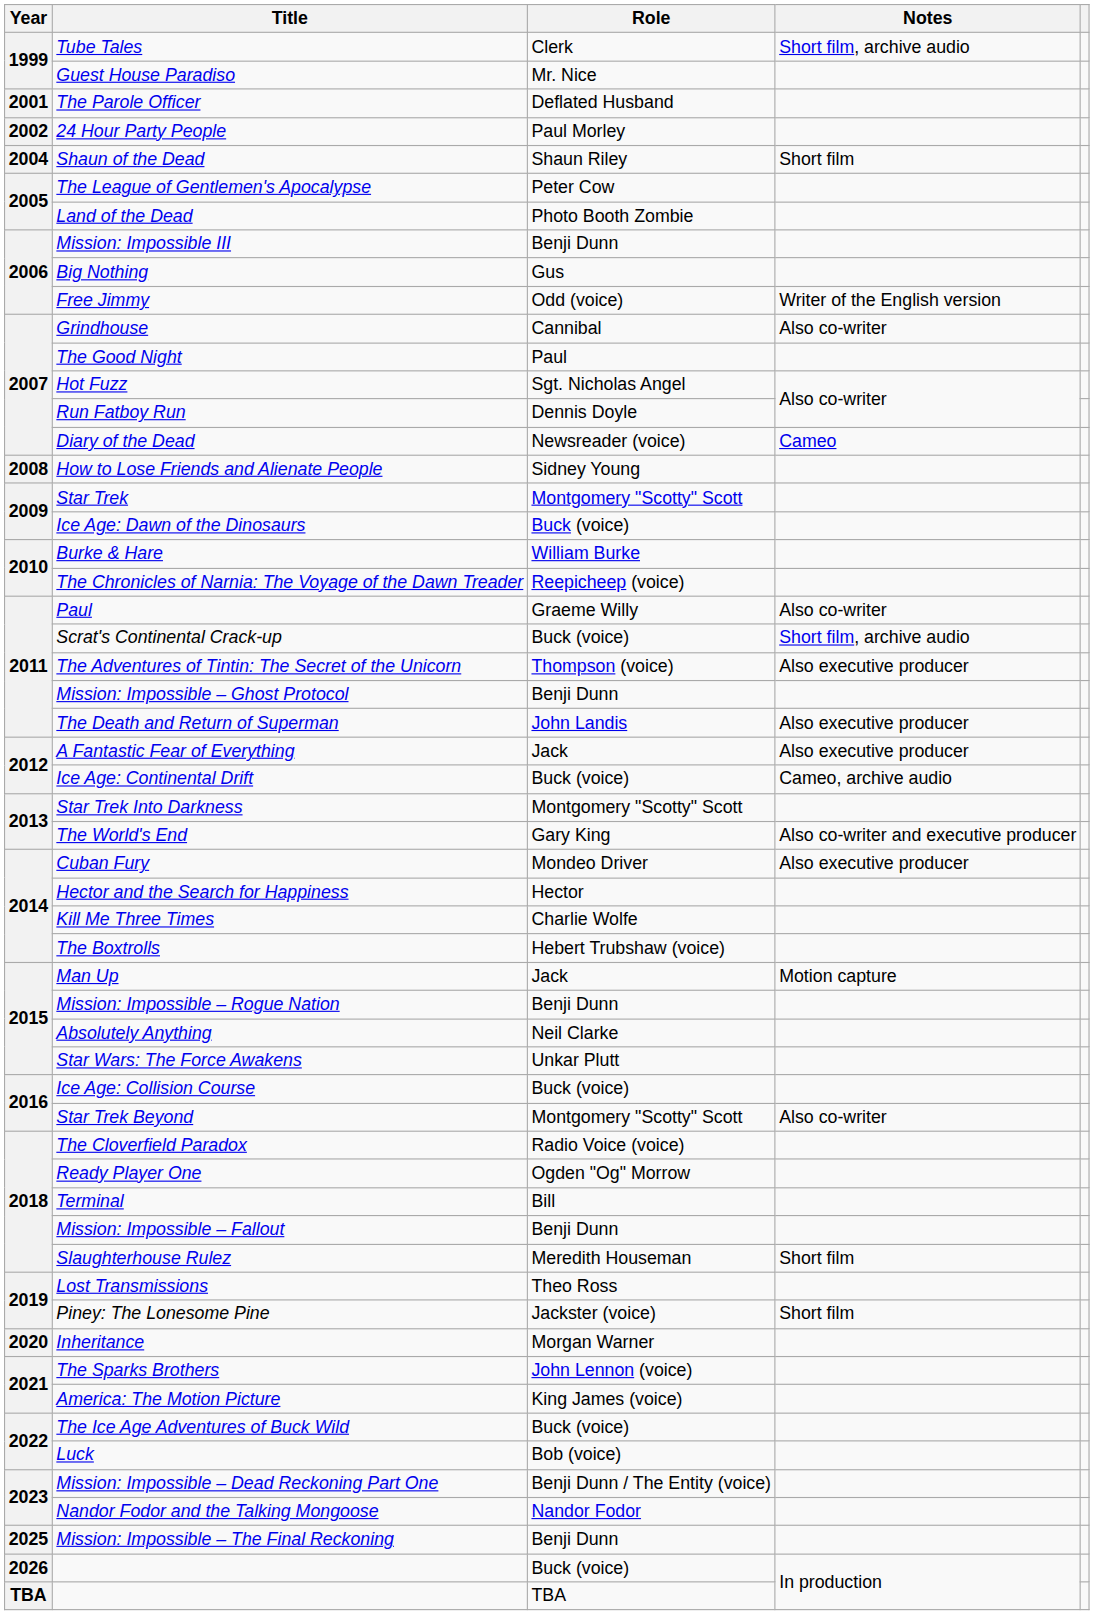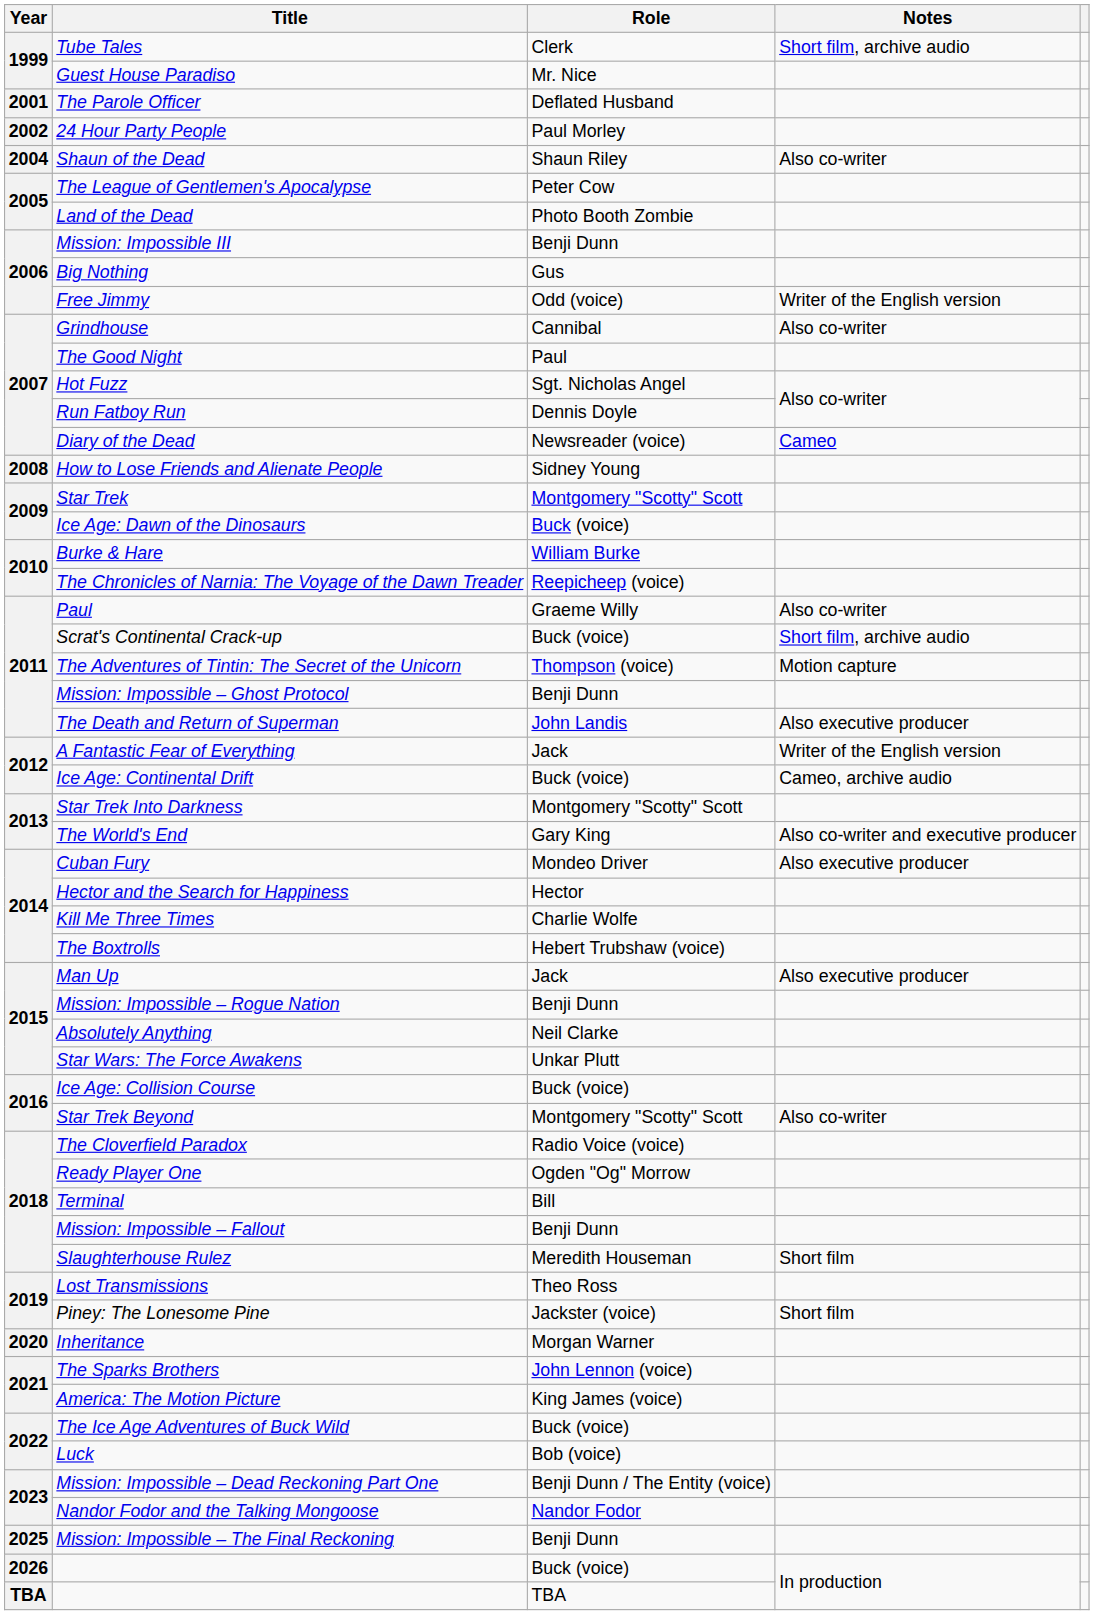 <table class="wikitable plainrowheaders sortable" style="margin-right: 0;">
 <tr>
 <th scope="col">Year</th>
 <th scope="col">Title</th>
 <th scope="col">Role</th>
 <th scope="col" class="unsortable">Notes</th>
 <th scope="col" class="unsortable"></th>
 </tr>
 <tr>
 <th rowspan="2" scope="row">1999</th>
 <td><em><a href='#'>Tube Tales</a></em></td>
 <td>Clerk</td>
 <td><a href='#'>Short film</a>, archive audio</td>
 <td style="text-align: center;"></td>
 </tr>
 <tr>
 <td><em><a href='#'>Guest House Paradiso</a></em></td>
 <td>Mr. Nice</td>
 <td></td>
 <td style="text-align: center;"></td>
 </tr>
 <tr>
 <th scope="row">2001</th>
 <td><em><a href='#'>The Parole Officer</a></em></td>
 <td>Deflated Husband</td>
 <td></td>
 <td style="text-align: center;"></td>
 </tr>
 <tr>
 <th scope="row">2002</th>
 <td><em><a href='#'>24 Hour Party People</a></em></td>
 <td>Paul Morley</td>
 <td></td>
 <td style="text-align: center;"></td>
 </tr>
 <tr>
 <th scope="row">2004</th>
 <td><em><a href='#'>Shaun of the Dead</a></em></td>
 <td>Shaun Riley</td>
-<td>Short film</td>
+<td>Also co-writer</td>
 <td style="text-align: center;"></td>
 </tr>
 <tr>
 <th rowspan="2" scope="row">2005</th>
 <td><em><a href='#'>The League of Gentlemen's Apocalypse</a></em></td>
 <td>Peter Cow</td>
 <td></td>
 <td style="text-align: center;"></td>
 </tr>
 <tr>
 <td><em><a href='#'>Land of the Dead</a></em></td>
 <td>Photo Booth Zombie</td>
 <td></td>
 <td style="text-align: center;"></td>
 </tr>
 <tr>
 <th rowspan="3" scope="row">2006</th>
 <td><em><a href='#'>Mission: Impossible III</a></em></td>
 <td>Benji Dunn</td>
 <td></td>
 <td style="text-align: center;"></td>
 </tr>
 <tr>
 <td><em><a href='#'>Big Nothing</a></em></td>
 <td>Gus</td>
 <td></td>
 <td style="text-align: center;"></td>
 </tr>
 <tr>
 <td><em><a href='#'>Free Jimmy</a></em></td>
 <td>Odd (voice)</td>
 <td>Writer of the English version</td>
 <td style="text-align: center;"></td>
 </tr>
 <tr>
 <th rowspan="5" scope="row">2007</th>
 <td><em><a href='#'>Grindhouse</a></em></td>
 <td>Cannibal</td>
 <td>Also co-writer</td>
 <td style="text-align: center;"></td>
 </tr>
 <tr>
 <td><em><a href='#'>The Good Night</a></em></td>
 <td>Paul</td>
 <td></td>
 <td style="text-align: center;"></td>
 </tr>
 <tr>
 <td><em><a href='#'>Hot Fuzz</a></em></td>
 <td>Sgt. Nicholas Angel</td>
 <td rowspan="2">Also co-writer</td>
 <td style="text-align: center;"></td>
 </tr>
 <tr>
 <td><em><a href='#'>Run Fatboy Run</a></em></td>
 <td>Dennis Doyle</td>
 <td style="text-align: center;"></td>
 </tr>
 <tr>
 <td><em><a href='#'>Diary of the Dead</a></em></td>
 <td>Newsreader (voice)</td>
 <td><a href='#'>Cameo</a></td>
 <td style="text-align: center;"></td>
 </tr>
 <tr>
 <th scope="row">2008</th>
 <td><em><a href='#'>How to Lose Friends and Alienate People</a></em></td>
 <td>Sidney Young</td>
 <td></td>
 <td style="text-align: center;"></td>
 </tr>
 <tr>
 <th rowspan="2" scope="row">2009</th>
 <td><em><a href='#'>Star Trek</a></em></td>
 <td><a href='#'>Montgomery "Scotty" Scott</a></td>
 <td></td>
 <td style="text-align: center;"></td>
 </tr>
 <tr>
 <td><em><a href='#'>Ice Age: Dawn of the Dinosaurs</a></em></td>
 <td><a href='#'>Buck</a> (voice)</td>
 <td></td>
 <td style="text-align: center;"></td>
 </tr>
 <tr>
 <th rowspan="2" scope="row">2010</th>
 <td><em><a href='#'>Burke & Hare</a></em></td>
 <td><a href='#'>William Burke</a></td>
 <td></td>
 <td style="text-align: center;"></td>
 </tr>
 <tr>
 <td><em><a href='#'>The Chronicles of Narnia: The Voyage of the Dawn Treader</a></em></td>
 <td><a href='#'>Reepicheep</a> (voice)</td>
 <td></td>
 <td style="text-align: center;"></td>
 </tr>
 <tr>
 <th rowspan="5" scope="row">2011</th>
 <td><em><a href='#'>Paul</a></em></td>
 <td>Graeme Willy</td>
 <td>Also co-writer</td>
 <td style="text-align: center;"></td>
 </tr>
 <tr>
 <td><em>Scrat's Continental Crack-up</em></td>
 <td>Buck (voice)</td>
 <td><a href='#'>Short film</a>, archive audio</td>
 <td style="text-align: center;"></td>
 </tr>
 <tr>
 <td><em><a href='#'>The Adventures of Tintin: The Secret of the Unicorn</a></em></td>
 <td><a href='#'>Thompson</a> (voice)</td>
-<td>Also executive producer</td>
+<td>Motion capture</td>
 <td style="text-align: center;"></td>
 </tr>
 <tr>
 <td><em><a href='#'>Mission: Impossible – Ghost Protocol</a></em></td>
 <td>Benji Dunn</td>
 <td></td>
 <td style="text-align: center;"></td>
 </tr>
 <tr>
 <td><em><a href='#'>The Death and Return of Superman</a></em></td>
 <td><a href='#'>John Landis</a></td>
 <td>Also executive producer</td>
 <td style="text-align: center;"></td>
 </tr>
 <tr>
 <th rowspan="2" scope="row">2012</th>
 <td><em><a href='#'>A Fantastic Fear of Everything</a></em></td>
 <td>Jack</td>
-<td>Also executive producer</td>
+<td>Writer of the English version</td>
 <td style="text-align: center;"></td>
 </tr>
 <tr>
 <td><em><a href='#'>Ice Age: Continental Drift</a></em></td>
 <td>Buck (voice)</td>
 <td>Cameo, archive audio</td>
 <td style="text-align: center;"></td>
 </tr>
 <tr>
 <th rowspan="2" scope="row">2013</th>
 <td><em><a href='#'>Star Trek Into Darkness</a></em></td>
 <td>Montgomery "Scotty" Scott</td>
 <td></td>
 <td style="text-align: center;"></td>
 </tr>
 <tr>
 <td><em><a href='#'>The World's End</a></em></td>
 <td>Gary King</td>
 <td>Also co-writer and executive producer</td>
 <td style="text-align: center;"></td>
 </tr>
 <tr>
 <th rowspan="4" scope="row">2014</th>
 <td><em><a href='#'>Cuban Fury</a></em></td>
 <td>Mondeo Driver</td>
 <td>Also executive producer</td>
 <td style="text-align: center;"></td>
 </tr>
 <tr>
 <td><em><a href='#'>Hector and the Search for Happiness</a></em></td>
 <td>Hector</td>
 <td></td>
 <td style="text-align: center;"></td>
 </tr>
 <tr>
 <td><em><a href='#'>Kill Me Three Times</a></em></td>
 <td>Charlie Wolfe</td>
 <td></td>
 <td style="text-align: center;"></td>
 </tr>
 <tr>
 <td><em><a href='#'>The Boxtrolls</a></em></td>
 <td>Hebert Trubshaw (voice)</td>
 <td></td>
 <td style="text-align: center;"></td>
 </tr>
 <tr>
 <th rowspan="4" scope="row">2015</th>
 <td><em><a href='#'>Man Up</a></em></td>
 <td>Jack</td>
-<td>Motion capture</td>
+<td>Also executive producer</td>
 <td style="text-align: center;"></td>
 </tr>
 <tr>
 <td><em><a href='#'>Mission: Impossible – Rogue Nation</a></em></td>
 <td>Benji Dunn</td>
 <td></td>
 <td style="text-align: center;"></td>
 </tr>
 <tr>
 <td><em><a href='#'>Absolutely Anything</a></em></td>
 <td>Neil Clarke</td>
 <td></td>
 <td style="text-align: center;"></td>
 </tr>
 <tr>
 <td><em><a href='#'>Star Wars: The Force Awakens</a></em></td>
 <td>Unkar Plutt</td>
 <td></td>
 <td style="text-align: center;"></td>
 </tr>
 <tr>
 <th rowspan="2" scope="row">2016</th>
 <td><em><a href='#'>Ice Age: Collision Course</a></em></td>
 <td>Buck (voice)</td>
 <td></td>
 <td style="text-align: center;"></td>
 </tr>
 <tr>
 <td><em><a href='#'>Star Trek Beyond</a></em></td>
 <td>Montgomery "Scotty" Scott</td>
 <td>Also co-writer</td>
 <td style="text-align: center;"></td>
 </tr>
 <tr>
 <th rowspan="5" scope="row">2018</th>
 <td><em><a href='#'>The Cloverfield Paradox</a></em></td>
 <td>Radio Voice (voice)</td>
 <td></td>
 <td style="text-align: center;"></td>
 </tr>
 <tr>
 <td><em><a href='#'>Ready Player One</a></em></td>
 <td>Ogden "Og" Morrow</td>
 <td></td>
 <td style="text-align: center;"></td>
 </tr>
 <tr>
 <td><em><a href='#'>Terminal</a></em></td>
 <td>Bill</td>
 <td></td>
 <td style="text-align: center;"></td>
 </tr>
 <tr>
 <td><em><a href='#'>Mission: Impossible – Fallout</a></em></td>
 <td>Benji Dunn</td>
 <td></td>
 <td style="text-align: center;"></td>
 </tr>
 <tr>
 <td><em><a href='#'>Slaughterhouse Rulez</a></em></td>
 <td>Meredith Houseman</td>
 <td>Short film</td>
 <td style="text-align: center;"></td>
 </tr>
 <tr>
 <th rowspan="2" scope="row">2019</th>
 <td><em><a href='#'>Lost Transmissions</a></em></td>
 <td>Theo Ross</td>
 <td></td>
 <td style="text-align: center;"></td>
 </tr>
 <tr>
 <td><em>Piney: The Lonesome Pine</em></td>
 <td>Jackster (voice)</td>
 <td>Short film</td>
 <td style="text-align: center;"></td>
 </tr>
 <tr>
 <th scope="row">2020</th>
 <td><em><a href='#'>Inheritance</a></em></td>
 <td>Morgan Warner</td>
 <td></td>
 <td style="text-align: center;"></td>
 </tr>
 <tr>
 <th rowspan="2" scope="row">2021</th>
 <td><em><a href='#'>The Sparks Brothers</a></em></td>
 <td><a href='#'>John Lennon</a> (voice)</td>
 <td></td>
 <td style="text-align: center;"></td>
 </tr>
 <tr>
 <td><em><a href='#'>America: The Motion Picture</a></em></td>
 <td>King James (voice)</td>
 <td></td>
 <td style="text-align: center;"></td>
 </tr>
 <tr>
 <th rowspan="2" scope="row">2022</th>
 <td><em><a href='#'>The Ice Age Adventures of Buck Wild</a></em></td>
 <td>Buck (voice)</td>
 <td></td>
 <td style="text-align: center;"></td>
 </tr>
 <tr>
 <td><em><a href='#'>Luck</a></em></td>
 <td>Bob (voice)</td>
 <td></td>
 <td style="text-align: center;"></td>
 </tr>
 <tr>
 <th rowspan="2" scope="row">2023</th>
 <td><em><a href='#'>Mission: Impossible – Dead Reckoning Part One</a></em></td>
 <td>Benji Dunn / The Entity (voice)</td>
 <td></td>
 <td style="text-align: center;"></td>
 </tr>
 <tr>
 <td><em><a href='#'>Nandor Fodor and the Talking Mongoose</a></em></td>
 <td><a href='#'>Nandor Fodor</a></td>
 <td></td>
 <td style="text-align: center;"></td>
 </tr>
 <tr>
 <th scope="row">2025</th>
 <td><em><a href='#'>Mission: Impossible – The Final Reckoning</a></em></td>
 <td>Benji Dunn</td>
 <td></td>
 <td style="text-align: center;"></td>
 </tr>
 <tr>
 <th scope="row">2026</th>
 <td></td>
 <td>Buck (voice)</td>
 <td rowspan="2">In production</td>
 <td style="text-align: center;"></td>
 </tr>
 <tr>
 <th scope="row">TBA</th>
 <td></td>
 <td>TBA</td>
 <td style="text-align: center;"></td>
 </tr>
 </table>
